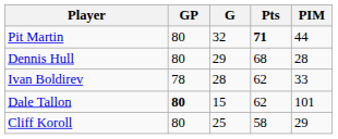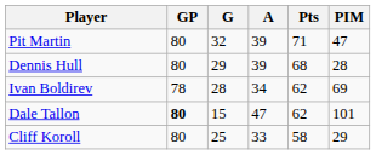 <table class="wikitable">
 <tr>
 <th bgcolor="#DDDDFF" width="40%">Player</th>
 <th bgcolor="#DDDDFF" width="10%">GP</th>
 <th bgcolor="#DDDDFF" width="10%">G</th>
+<th bgcolor="#DDDDFF" width="10%">A</th>
 <th bgcolor="#DDDDFF" width="10%">Pts</th>
 <th bgcolor="#DDDDFF" width="10%">PIM</th>
 </tr>
 <tr>
 <td><a href='#'>Pit Martin</a></td>
 <td>80</td>
 <td>32</td>
-<td><strong>71</strong></td>
-<td>44</td>
+<td>39</td>
+<td>71</td>
+<td>47</td>
 </tr>
 <tr>
 <td><a href='#'>Dennis Hull</a></td>
 <td>80</td>
 <td>29</td>
+<td>39</td>
 <td>68</td>
 <td>28</td>
 </tr>
 <tr>
 <td><a href='#'>Ivan Boldirev</a></td>
 <td>78</td>
 <td>28</td>
+<td>34</td>
 <td>62</td>
-<td>33</td>
+<td>69</td>
 </tr>
 <tr>
 <td><a href='#'>Dale Tallon</a></td>
 <td><strong>80</strong></td>
 <td>15</td>
+<td>47</td>
 <td>62</td>
 <td>101</td>
 </tr>
 <tr>
 <td><a href='#'>Cliff Koroll</a></td>
 <td>80</td>
 <td>25</td>
+<td>33</td>
 <td>58</td>
 <td>29</td>
 </tr>
 </table>
